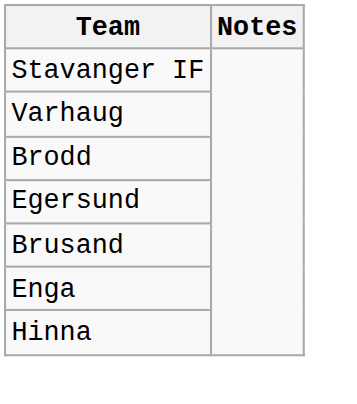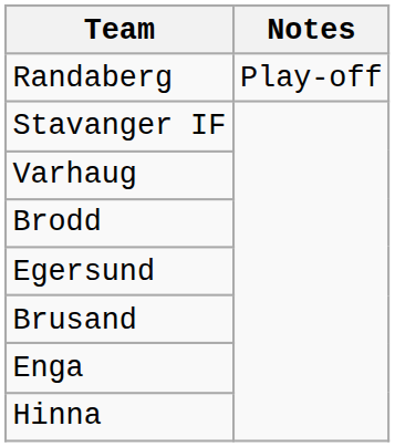 <table class="wikitable">
 <tr>
 <th>Team</th>
 <th>Notes</th>
+</tr>
+<tr>
+<td>Randaberg</td>
+<td>Play-off</td>
 </tr>
 <tr>
 <td>Stavanger IF</td>
 </tr>
 <tr>
 <td>Varhaug</td>
 </tr>
 <tr>
 <td>Brodd</td>
 </tr>
 <tr>
 <td>Egersund</td>
 </tr>
 <tr>
 <td>Brusand</td>
 </tr>
 <tr>
 <td>Enga</td>
 </tr>
 <tr>
 <td>Hinna</td>
 </tr>
 </table>
